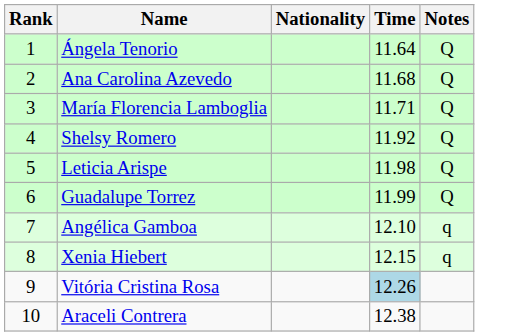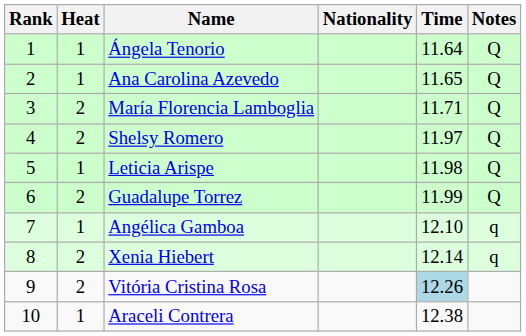 <table class="wikitable sortable" style="text-align:center">
 <tr>
 <th>Rank</th>
+<th>Heat</th>
 <th>Name</th>
 <th>Nationality</th>
 <th>Time</th>
 <th>Notes</th>
 </tr>
 <tr bgcolor=ccffcc>
+<td>1</td>
 <td>1</td>
 <td align=left><a href='#'>Ángela Tenorio</a></td>
 <td align=left></td>
 <td>11.64</td>
 <td>Q</td>
 </tr>
 <tr bgcolor=ccffcc>
 <td>2</td>
+<td>1</td>
 <td align=left><a href='#'>Ana Carolina Azevedo</a></td>
 <td align=left></td>
-<td>11.68</td>
+<td>11.65</td>
 <td>Q</td>
 </tr>
 <tr bgcolor=ccffcc>
 <td>3</td>
+<td>2</td>
 <td align=left><a href='#'>María Florencia Lamboglia</a></td>
 <td align=left></td>
 <td>11.71</td>
 <td>Q</td>
 </tr>
 <tr bgcolor=ccffcc>
 <td>4</td>
+<td>2</td>
 <td align=left><a href='#'>Shelsy Romero</a></td>
 <td align=left></td>
-<td>11.92</td>
+<td>11.97</td>
 <td>Q</td>
 </tr>
 <tr bgcolor=ccffcc>
 <td>5</td>
+<td>1</td>
 <td align=left><a href='#'>Leticia Arispe</a></td>
 <td align=left></td>
 <td>11.98</td>
 <td>Q</td>
 </tr>
 <tr bgcolor=ccffcc>
 <td>6</td>
+<td>2</td>
 <td align=left><a href='#'>Guadalupe Torrez</a></td>
 <td align=left></td>
 <td>11.99</td>
 <td>Q</td>
 </tr>
 <tr bgcolor=ddffdd>
 <td>7</td>
+<td>1</td>
 <td align=left><a href='#'>Angélica Gamboa</a></td>
 <td align=left></td>
 <td>12.10</td>
 <td>q</td>
 </tr>
 <tr bgcolor=ddffdd>
 <td>8</td>
+<td>2</td>
 <td align=left><a href='#'>Xenia Hiebert</a></td>
 <td align=left></td>
-<td>12.15</td>
+<td>12.14</td>
 <td>q</td>
 </tr>
 <tr>
 <td>9</td>
+<td>2</td>
 <td align=left><a href='#'>Vitória Cristina Rosa</a></td>
 <td align=left></td>
 <td style="background: lightblue;">12.26</td>
 <td></td>
 </tr>
 <tr>
 <td>10</td>
+<td>1</td>
 <td align=left><a href='#'>Araceli Contrera</a></td>
 <td align=left></td>
 <td>12.38</td>
 <td></td>
 </tr>
 </table>
